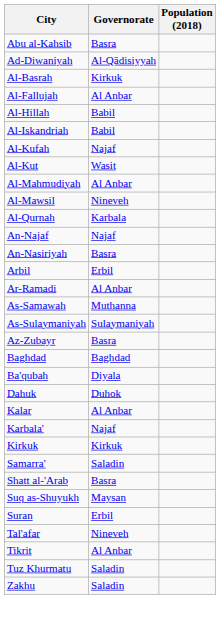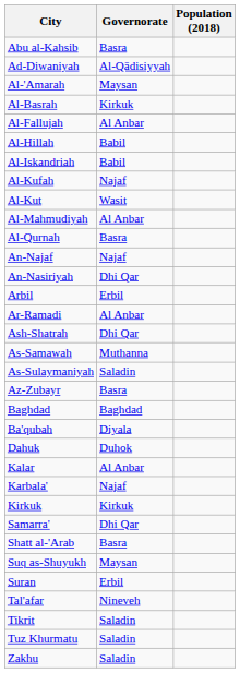 <table class="wikitable sortable sticky-header col3right">
 <tr>
 <th>City</th>
 <th>Governorate</th>
 <th>Population<br>(2018)</th>
 </tr>
 <tr>
 <td><a href='#'>Abu al-Kahsib</a></td>
 <td><a href='#'>Basra</a></td>
 <td></td>
 </tr>
 <tr>
 <td><a href='#'>Ad-Diwaniyah</a></td>
 <td><a href='#'>Al-Qādisiyyah</a></td>
+<td></td>
+</tr>
+<tr>
+<td><a href='#'>Al-'Amarah</a></td>
+<td><a href='#'>Maysan</a></td>
 <td></td>
 </tr>
 <tr>
 <td><a href='#'>Al-Basrah</a></td>
 <td><a href='#'>Kirkuk</a></td>
 <td></td>
 </tr>
 <tr>
 <td><a href='#'>Al-Fallujah</a></td>
 <td><a href='#'>Al Anbar</a></td>
 <td></td>
 </tr>
 <tr>
 <td><a href='#'>Al-Hillah</a></td>
 <td><a href='#'>Babil</a></td>
 <td></td>
 </tr>
 <tr>
 <td><a href='#'>Al-Iskandriah</a></td>
 <td><a href='#'>Babil</a></td>
 <td></td>
 </tr>
 <tr>
 <td><a href='#'>Al-Kufah</a></td>
 <td><a href='#'>Najaf</a></td>
 <td></td>
 </tr>
 <tr>
 <td><a href='#'>Al-Kut</a></td>
 <td><a href='#'>Wasit</a></td>
 <td></td>
 </tr>
 <tr>
 <td><a href='#'>Al-Mahmudiyah</a></td>
 <td><a href='#'>Al Anbar</a></td>
 <td></td>
 </tr>
 <tr>
-<td><a href='#'>Al-Mawsil</a></td>
-<td><a href='#'>Nineveh</a></td>
-<td></td>
-</tr>
-<tr>
 <td><a href='#'>Al-Qurnah</a></td>
-<td><a href='#'>Karbala</a></td>
+<td><a href='#'>Basra</a></td>
 <td></td>
 </tr>
 <tr>
 <td><a href='#'>An-Najaf</a></td>
 <td><a href='#'>Najaf</a></td>
 <td></td>
 </tr>
 <tr>
 <td><a href='#'>An-Nasiriyah</a></td>
-<td><a href='#'>Basra</a></td>
+<td><a href='#'>Dhi Qar</a></td>
 <td></td>
 </tr>
 <tr>
 <td><a href='#'>Arbil</a></td>
 <td><a href='#'>Erbil</a></td>
 <td></td>
 </tr>
 <tr>
 <td><a href='#'>Ar-Ramadi</a></td>
 <td><a href='#'>Al Anbar</a></td>
 <td></td>
 </tr>
 <tr>
+<td><a href='#'>Ash-Shatrah</a></td>
+<td><a href='#'>Dhi Qar</a></td>
+<td></td>
+</tr>
+<tr>
 <td><a href='#'>As-Samawah</a></td>
 <td><a href='#'>Muthanna</a></td>
 <td></td>
 </tr>
 <tr>
 <td><a href='#'>As-Sulaymaniyah</a></td>
-<td><a href='#'>Sulaymaniyah</a></td>
+<td><a href='#'>Saladin</a></td>
 <td></td>
 </tr>
 <tr>
 <td><a href='#'>Az-Zubayr</a></td>
 <td><a href='#'>Basra</a></td>
 <td></td>
 </tr>
 <tr>
 <td><a href='#'>Baghdad</a></td>
 <td><a href='#'>Baghdad</a></td>
 <td></td>
 </tr>
 <tr>
 <td><a href='#'>Ba'qubah</a></td>
 <td><a href='#'>Diyala</a></td>
 <td></td>
 </tr>
 <tr>
 <td><a href='#'>Dahuk</a></td>
 <td><a href='#'>Duhok</a></td>
 <td></td>
 </tr>
 <tr>
 <td><a href='#'>Kalar</a></td>
 <td><a href='#'>Al Anbar</a></td>
 <td></td>
 </tr>
 <tr>
 <td><a href='#'>Karbala'</a></td>
 <td><a href='#'>Najaf</a></td>
 <td></td>
 </tr>
 <tr>
 <td><a href='#'>Kirkuk</a></td>
 <td><a href='#'>Kirkuk</a></td>
 <td></td>
 </tr>
 <tr>
 <td><a href='#'>Samarra'</a></td>
-<td><a href='#'>Saladin</a></td>
+<td><a href='#'>Dhi Qar</a></td>
 <td></td>
 </tr>
 <tr>
 <td><a href='#'>Shatt al-'Arab</a></td>
 <td><a href='#'>Basra</a></td>
 <td></td>
 </tr>
 <tr>
 <td><a href='#'>Suq as-Shuyukh</a></td>
 <td><a href='#'>Maysan</a></td>
 <td></td>
 </tr>
 <tr>
 <td><a href='#'>Suran</a></td>
 <td><a href='#'>Erbil</a></td>
 <td></td>
 </tr>
 <tr>
 <td><a href='#'>Tal'afar</a></td>
 <td><a href='#'>Nineveh</a></td>
 <td></td>
 </tr>
 <tr>
 <td><a href='#'>Tikrit</a></td>
-<td><a href='#'>Al Anbar</a></td>
+<td><a href='#'>Saladin</a></td>
 <td></td>
 </tr>
 <tr>
 <td><a href='#'>Tuz Khurmatu</a></td>
 <td><a href='#'>Saladin</a></td>
 <td></td>
 </tr>
 <tr>
 <td><a href='#'>Zakhu</a></td>
 <td><a href='#'>Saladin</a></td>
 <td></td>
 </tr>
 </table>
